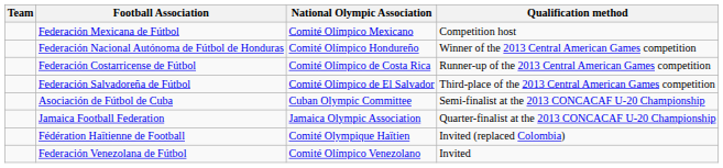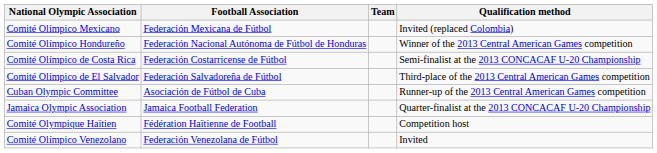 <table class="wikitable">
 <tr>
+<th>National Olympic Association</th>
+<th>Football Association</th>
 <th>Team</th>
-<th>Football Association</th>
-<th>National Olympic Association</th>
 <th>Qualification method</th>
 </tr>
 <tr>
+<td><a href='#'>Comité Olímpico Mexicano</a></td>
+<td><a href='#'>Federación Mexicana de Fútbol</a></td>
 <td></td>
-<td><a href='#'>Federación Mexicana de Fútbol</a></td>
-<td><a href='#'>Comité Olímpico Mexicano</a></td>
+<td>Invited (replaced <a href='#'>Colombia</a>)</td>
+</tr>
+<tr>
+<td><a href='#'>Comité Olímpico Hondureño</a></td>
+<td><a href='#'>Federación Nacional Autónoma de Fútbol de Honduras</a></td>
+<td></td>
+<td>Winner of the <a href='#'>2013 Central American Games</a> competition</td>
+</tr>
+<tr>
+<td><a href='#'>Comité Olímpico de Costa Rica</a></td>
+<td><a href='#'>Federación Costarricense de Fútbol</a></td>
+<td></td>
+<td>Semi-finalist at the <a href='#'>2013 CONCACAF U-20 Championship</a></td>
+</tr>
+<tr>
+<td><a href='#'>Comité Olímpico de El Salvador</a></td>
+<td><a href='#'>Federación Salvadoreña de Fútbol</a></td>
+<td></td>
+<td>Third-place of the <a href='#'>2013 Central American Games</a> competition</td>
+</tr>
+<tr>
+<td><a href='#'>Cuban Olympic Committee</a></td>
+<td><a href='#'>Asociación de Fútbol de Cuba</a></td>
+<td></td>
+<td>Runner-up of the <a href='#'>2013 Central American Games</a> competition</td>
+</tr>
+<tr>
+<td><a href='#'>Jamaica Olympic Association</a></td>
+<td><a href='#'>Jamaica Football Federation</a></td>
+<td></td>
+<td>Quarter-finalist at the <a href='#'>2013 CONCACAF U-20 Championship</a></td>
+</tr>
+<tr>
+<td><a href='#'>Comité Olympique Haïtien</a></td>
+<td><a href='#'>Fédération Haïtienne de Football</a></td>
+<td></td>
 <td>Competition host</td>
 </tr>
 <tr>
+<td><a href='#'>Comité Olímpico Venezolano</a></td>
+<td><a href='#'>Federación Venezolana de Fútbol</a></td>
 <td></td>
-<td><a href='#'>Federación Nacional Autónoma de Fútbol de Honduras</a></td>
-<td><a href='#'>Comité Olímpico Hondureño</a></td>
-<td>Winner of the <a href='#'>2013 Central American Games</a> competition</td>
-</tr>
-<tr>
-<td></td>
-<td><a href='#'>Federación Costarricense de Fútbol</a></td>
-<td><a href='#'>Comité Olímpico de Costa Rica</a></td>
-<td>Runner-up of the <a href='#'>2013 Central American Games</a> competition</td>
-</tr>
-<tr>
-<td></td>
-<td><a href='#'>Federación Salvadoreña de Fútbol</a></td>
-<td><a href='#'>Comité Olímpico de El Salvador</a></td>
-<td>Third-place of the <a href='#'>2013 Central American Games</a> competition</td>
-</tr>
-<tr>
-<td></td>
-<td><a href='#'>Asociación de Fútbol de Cuba</a></td>
-<td><a href='#'>Cuban Olympic Committee</a></td>
-<td>Semi-finalist at the <a href='#'>2013 CONCACAF U-20 Championship</a></td>
-</tr>
-<tr>
-<td></td>
-<td><a href='#'>Jamaica Football Federation</a></td>
-<td><a href='#'>Jamaica Olympic Association</a></td>
-<td>Quarter-finalist at the <a href='#'>2013 CONCACAF U-20 Championship</a></td>
-</tr>
-<tr>
-<td></td>
-<td><a href='#'>Fédération Haïtienne de Football</a></td>
-<td><a href='#'>Comité Olympique Haïtien</a></td>
-<td>Invited (replaced <a href='#'>Colombia</a>)</td>
-</tr>
-<tr>
-<td></td>
-<td><a href='#'>Federación Venezolana de Fútbol</a></td>
-<td><a href='#'>Comité Olímpico Venezolano</a></td>
 <td>Invited</td>
 </tr>
 </table>
